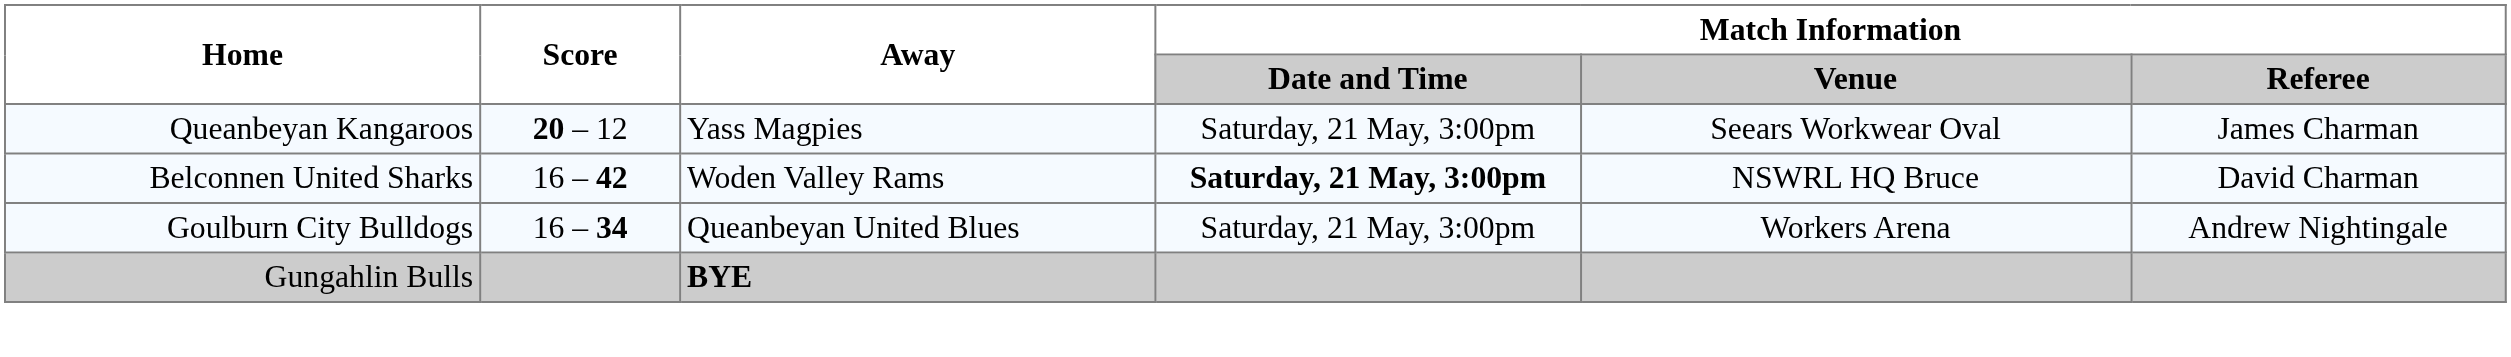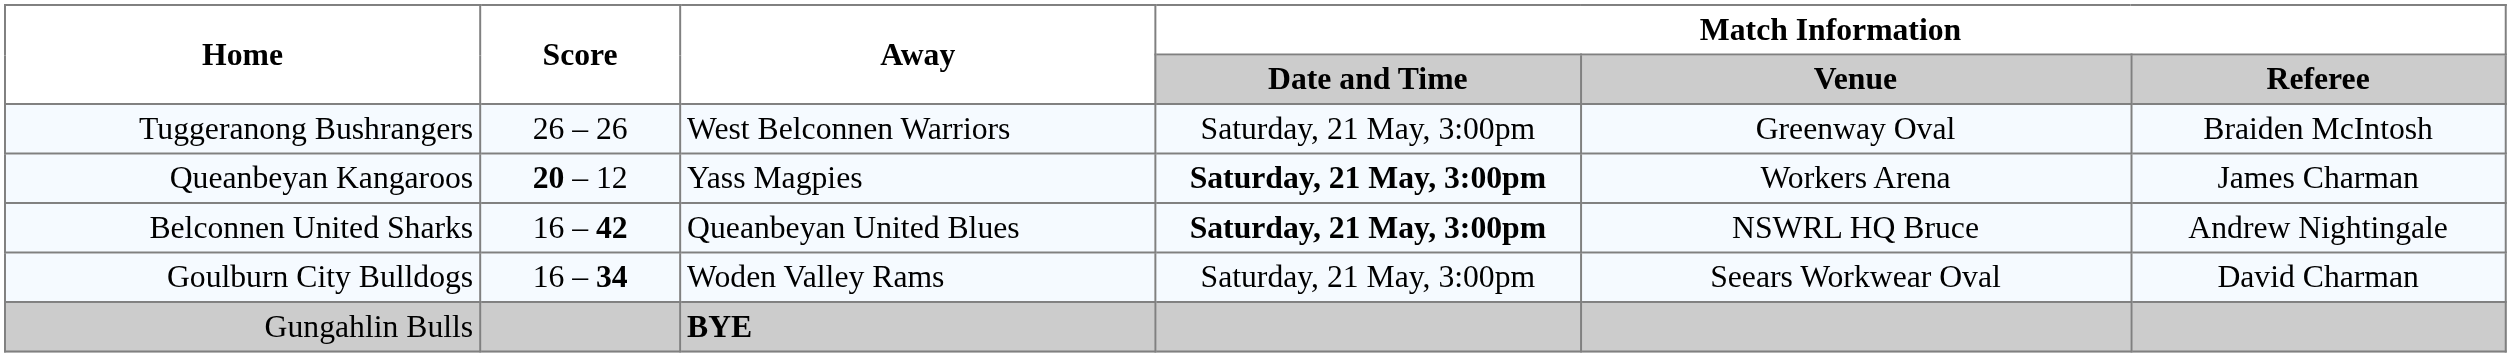 <table border="1" cellpadding="3" cellspacing="0" width="100%" style="border-collapse:collapse;  text-align:center;">
 <tr>
 <th rowspan="2" width="19%">Home</th>
 <th rowspan="2" width="8%">Score</th>
 <th rowspan="2" width="19%">Away</th>
 <th colspan="3">Match Information</th>
 </tr>
 <tr style="background:#CCCCCC">
 <th width="17%">Date and Time</th>
 <th width="22%">Venue</th>
 <th width="50%">Referee</th>
 </tr>
 <tr style="text-align:center; background:#f5faff;">
+<td align="right">Tuggeranong Bushrangers </td>
+<td>26 – 26</td>
+<td align="left"> West Belconnen Warriors</td>
+<td>Saturday, 21 May, 3:00pm</td>
+<td>Greenway Oval</td>
+<td>Braiden McIntosh</td>
+</tr>
+<tr style="text-align:center; background:#f5faff;">
 <td align="right">Queanbeyan Kangaroos </td>
 <td><strong>20</strong> – 12</td>
 <td align="left"> Yass Magpies</td>
-<td>Saturday, 21 May, 3:00pm</td>
-<td>Seears Workwear Oval</td>
+<td><strong>Saturday, 21 May, 3:00pm</strong></td>
+<td>Workers Arena</td>
 <td>James Charman</td>
 </tr>
 <tr style="text-align:center; background:#f5faff;">
 <td align="right">Belconnen United Sharks </td>
 <td>16 – <strong>42</strong></td>
-<td align="left"> Woden Valley Rams</td>
+<td align="left"> Queanbeyan United Blues</td>
 <td><strong>Saturday, 21 May, 3:00pm</strong></td>
 <td>NSWRL HQ Bruce</td>
-<td>David Charman</td>
+<td>Andrew Nightingale</td>
 </tr>
 <tr style="text-align:center; background:#f5faff;">
 <td align="right">Goulburn City Bulldogs </td>
 <td>16 – <strong>34</strong></td>
-<td align="left"> Queanbeyan United Blues</td>
+<td align="left"> Woden Valley Rams</td>
 <td>Saturday, 21 May, 3:00pm</td>
-<td>Workers Arena</td>
-<td>Andrew Nightingale</td>
+<td>Seears Workwear Oval</td>
+<td>David Charman</td>
 </tr>
 <tr style="text-align:center; background:#CCCCCC;">
 <td align="right">Gungahlin Bulls </td>
 <td></td>
 <td align="left"><strong>BYE</strong></td>
 <td></td>
 <td></td>
 <td></td>
 </tr>
 </table>
